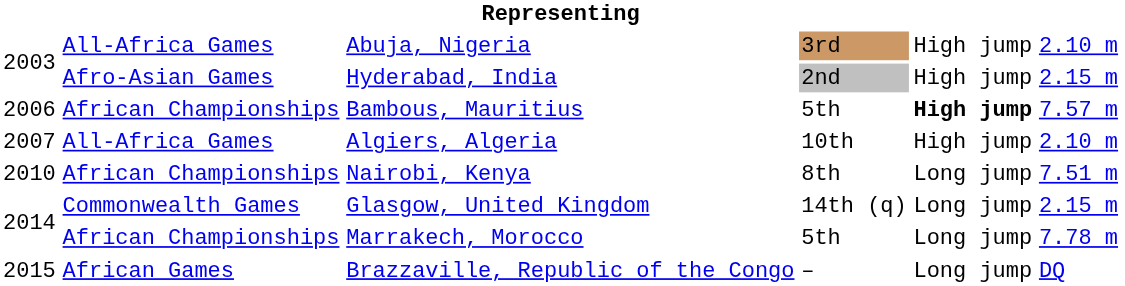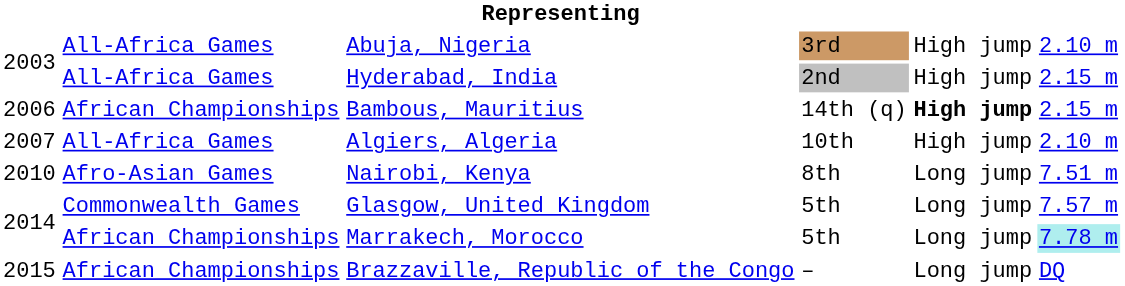 <table>
 <tr>
 <th colspan="6">Representing </th>
 </tr>
 <tr>
 <td rowspan=2>2003</td>
 <td><a href='#'>All-Africa Games</a></td>
 <td><a href='#'>Abuja, Nigeria</a></td>
 <td bgcolor=cc9966>3rd</td>
 <td>High jump</td>
 <td><a href='#'>2.10 m</a></td>
 </tr>
 <tr>
-<td><a href='#'>Afro-Asian Games</a></td>
+<td><a href='#'>All-Africa Games</a></td>
 <td><a href='#'>Hyderabad, India</a></td>
 <td bgcolor=silver>2nd</td>
 <td>High jump</td>
 <td><a href='#'>2.15 m</a></td>
 </tr>
 <tr>
 <td>2006</td>
 <td><a href='#'>African Championships</a></td>
 <td><a href='#'>Bambous, Mauritius</a></td>
-<td>5th</td>
+<td>14th (q)</td>
 <td><strong>High jump</strong></td>
-<td><a href='#'>7.57 m</a></td>
+<td><a href='#'>2.15 m</a></td>
 </tr>
 <tr>
 <td>2007</td>
 <td><a href='#'>All-Africa Games</a></td>
 <td><a href='#'>Algiers, Algeria</a></td>
 <td>10th</td>
 <td>High jump</td>
 <td><a href='#'>2.10 m</a></td>
 </tr>
 <tr>
 <td>2010</td>
-<td><a href='#'>African Championships</a></td>
+<td><a href='#'>Afro-Asian Games</a></td>
 <td><a href='#'>Nairobi, Kenya</a></td>
 <td>8th</td>
 <td>Long jump</td>
 <td><a href='#'>7.51 m</a></td>
 </tr>
 <tr>
 <td rowspan=2>2014</td>
 <td><a href='#'>Commonwealth Games</a></td>
 <td><a href='#'>Glasgow, United Kingdom</a></td>
-<td>14th (q)</td>
+<td>5th</td>
 <td>Long jump</td>
-<td><a href='#'>2.15 m</a></td>
+<td><a href='#'>7.57 m</a></td>
 </tr>
 <tr>
 <td><a href='#'>African Championships</a></td>
 <td><a href='#'>Marrakech, Morocco</a></td>
 <td>5th</td>
 <td>Long jump</td>
-<td><a href='#'>7.78 m</a></td>
+<td style="background: paleturquoise;"><a href='#'>7.78 m</a></td>
 </tr>
 <tr>
 <td>2015</td>
-<td><a href='#'>African Games</a></td>
+<td><a href='#'>African Championships</a></td>
 <td><a href='#'>Brazzaville, Republic of the Congo</a></td>
 <td>–</td>
 <td>Long jump</td>
 <td><a href='#'>DQ</a></td>
 </tr>
 </table>
